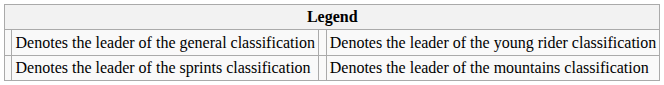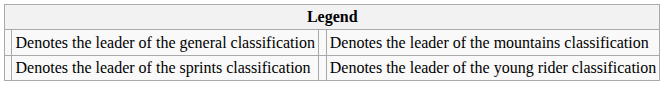 <table class="wikitable">
 <tr>
 <th colspan="4">Legend</th>
 </tr>
 <tr>
 <td></td>
 <td>Denotes the leader of the general classification</td>
 <td></td>
-<td>Denotes the leader of the young rider classification</td>
+<td>Denotes the leader of the mountains classification</td>
 </tr>
 <tr>
 <td></td>
 <td>Denotes the leader of the sprints classification</td>
 <td></td>
-<td>Denotes the leader of the mountains classification</td>
+<td>Denotes the leader of the young rider classification</td>
 </tr>
 </table>
